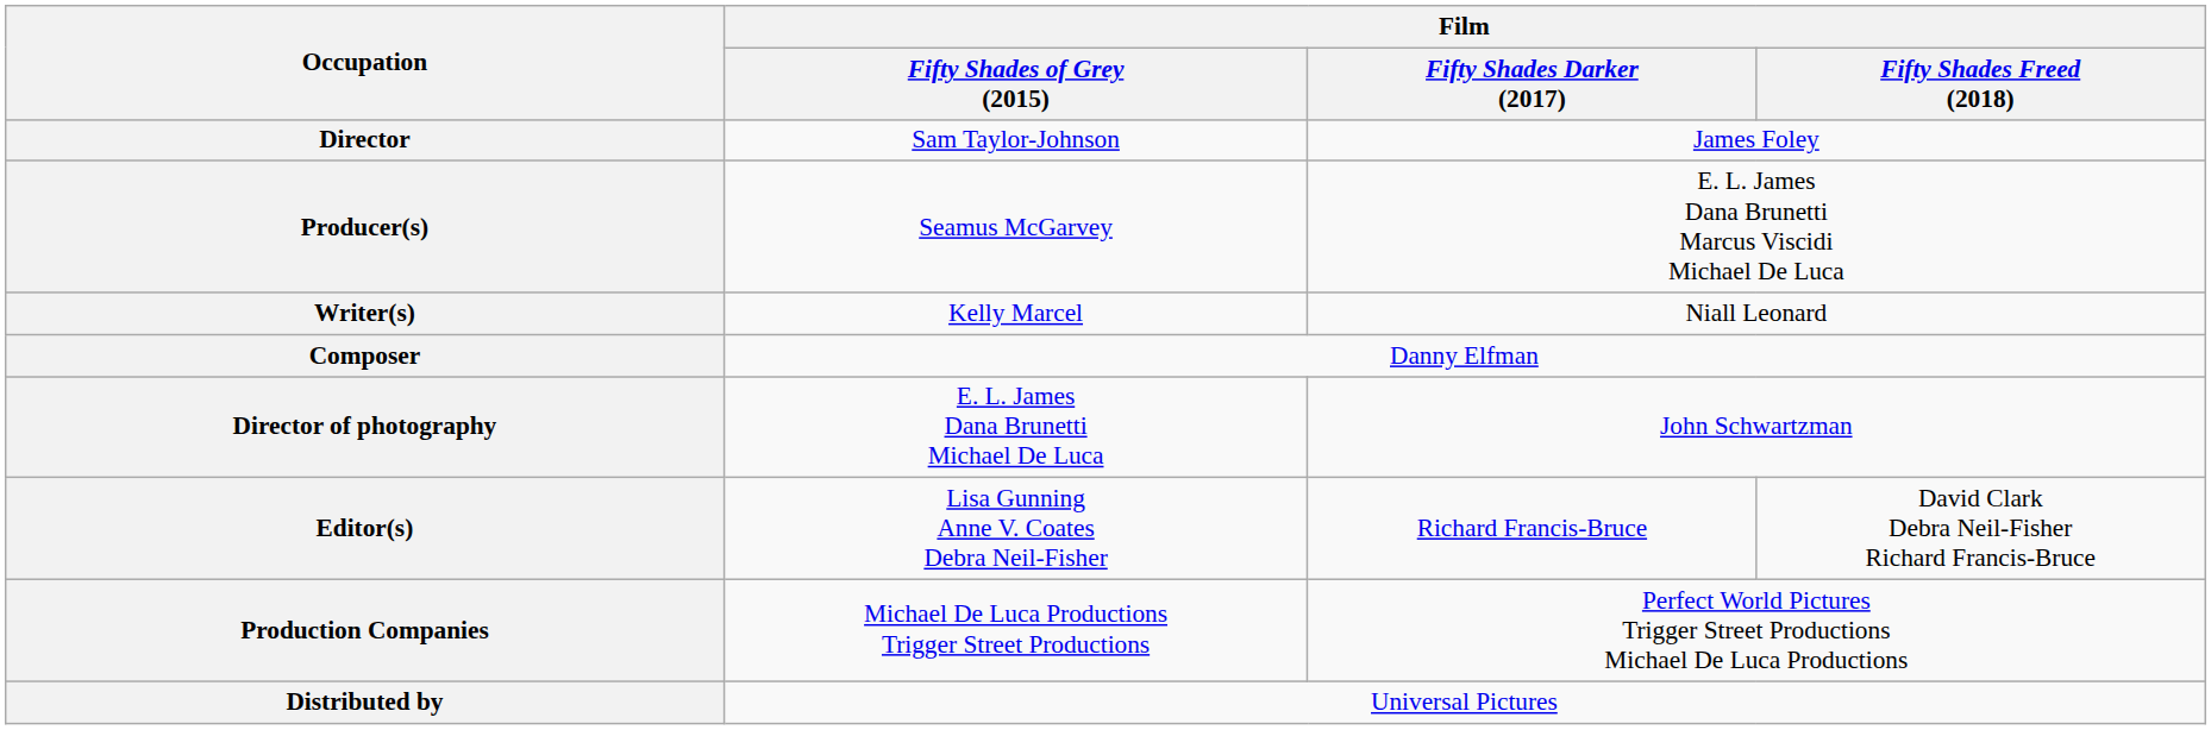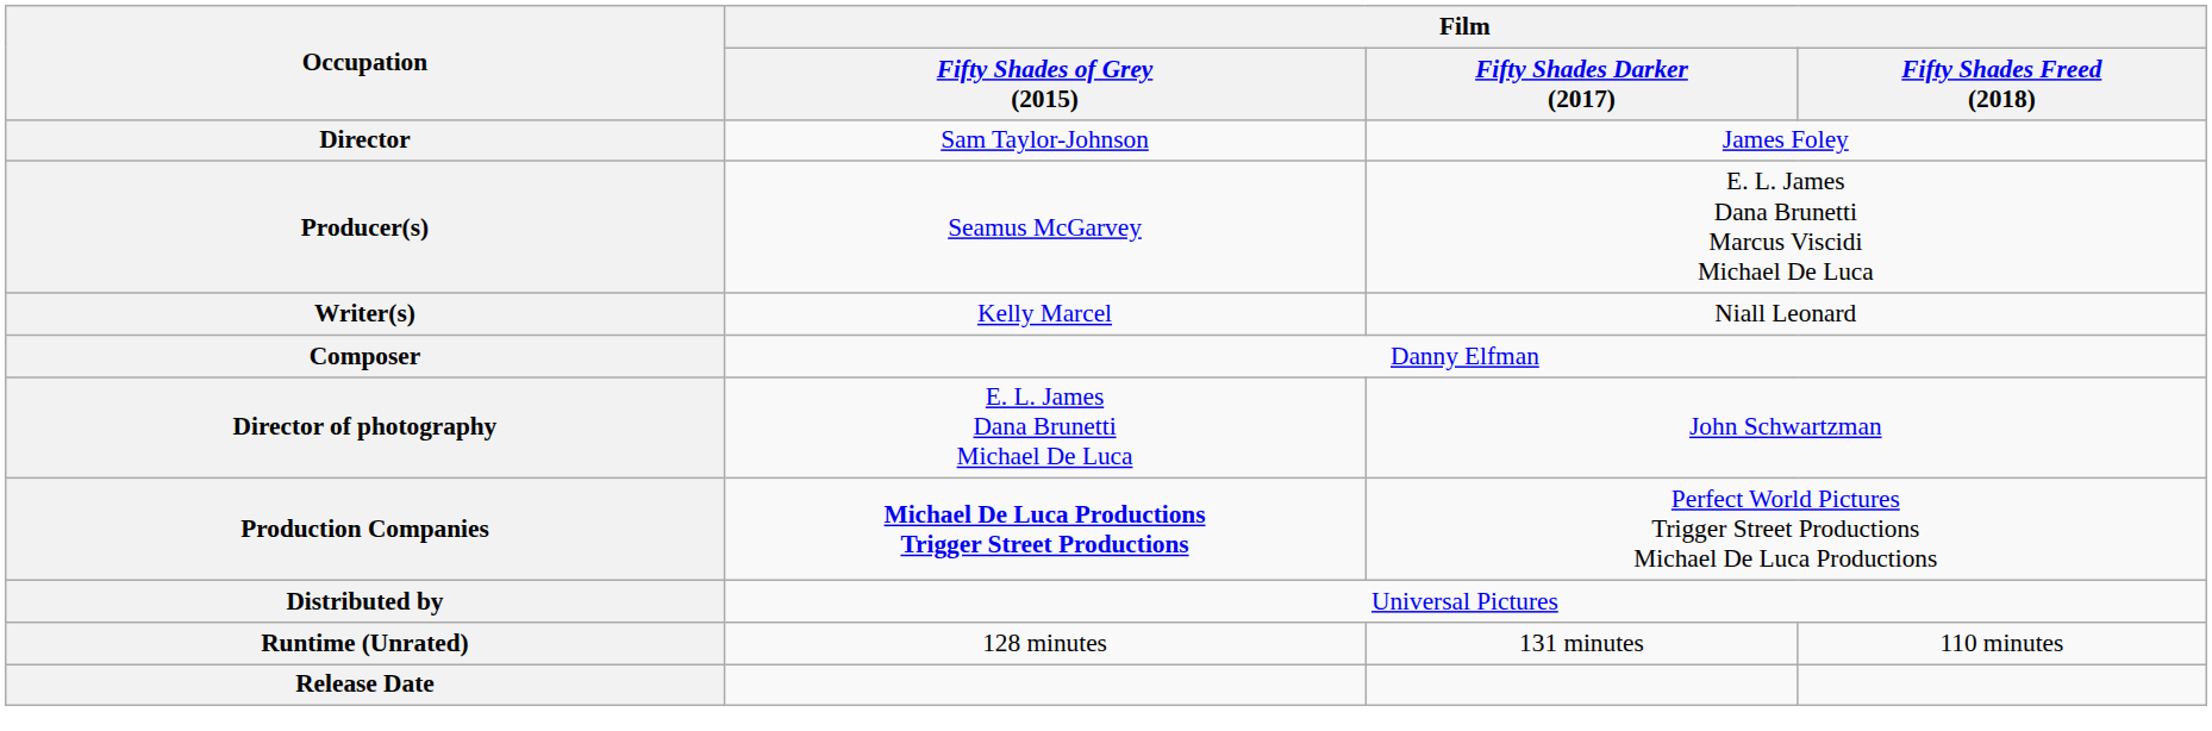 <table class="wikitable" style="text-align:center; font-size:90%">
 <tr>
 <th rowspan="2" style="width:16%;">Occupation</th>
 <th colspan="3" style="width:33%;">Film</th>
 </tr>
 <tr>
 <th><em><a href='#'>Fifty Shades of Grey</a></em> <br>(2015)</th>
 <th><em><a href='#'>Fifty Shades Darker</a></em> <br>(2017)</th>
 <th><em><a href='#'>Fifty Shades Freed</a></em> <br>(2018)</th>
 </tr>
 <tr>
 <th>Director</th>
 <td><a href='#'>Sam Taylor-Johnson</a></td>
 <td colspan="2"><a href='#'>James Foley</a></td>
 </tr>
 <tr>
 <th>Producer(s)</th>
 <td><a href='#'>Seamus McGarvey</a></td>
 <td colspan="2">E. L. James <br>Dana Brunetti <br>Marcus Viscidi <br>Michael De Luca</td>
 </tr>
 <tr>
 <th>Writer(s)</th>
 <td><a href='#'>Kelly Marcel</a></td>
 <td colspan="2">Niall Leonard</td>
 </tr>
 <tr>
 <th>Composer</th>
 <td colspan="3"><a href='#'>Danny Elfman</a></td>
 </tr>
 <tr>
 <th>Director of photography</th>
 <td><a href='#'>E. L. James</a> <br><a href='#'>Dana Brunetti</a> <br><a href='#'>Michael De Luca</a></td>
 <td colspan="2"><a href='#'>John Schwartzman</a></td>
 </tr>
 <tr>
-<th>Editor(s)</th>
-<td><a href='#'>Lisa Gunning</a> <br><a href='#'>Anne V. Coates</a> <br><a href='#'>Debra Neil-Fisher</a></td>
-<td><a href='#'>Richard Francis-Bruce</a></td>
-<td>David Clark <br>Debra Neil-Fisher <br>Richard Francis-Bruce</td>
-</tr>
-<tr>
 <th>Production Companies</th>
-<td><a href='#'>Michael De Luca Productions</a><br><a href='#'>Trigger Street Productions</a></td>
+<td><strong><a href='#'>Michael De Luca Productions</a><br><a href='#'>Trigger Street Productions</a></strong></td>
 <td colspan="2"><a href='#'>Perfect World Pictures</a> <br>Trigger Street Productions <br>Michael De Luca Productions</td>
 </tr>
 <tr>
 <th>Distributed by</th>
 <td colspan="3"><a href='#'>Universal Pictures</a></td>
 </tr>
+<tr>
+<th>Runtime (Unrated)</th>
+<td>128 minutes</td>
+<td>131 minutes</td>
+<td>110 minutes</td>
+</tr>
+<tr>
+<th>Release Date</th>
+<td></td>
+<td></td>
+<td></td>
+</tr>
 </table>
